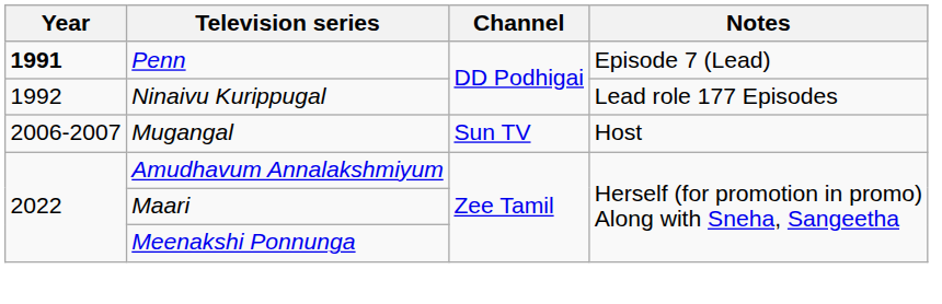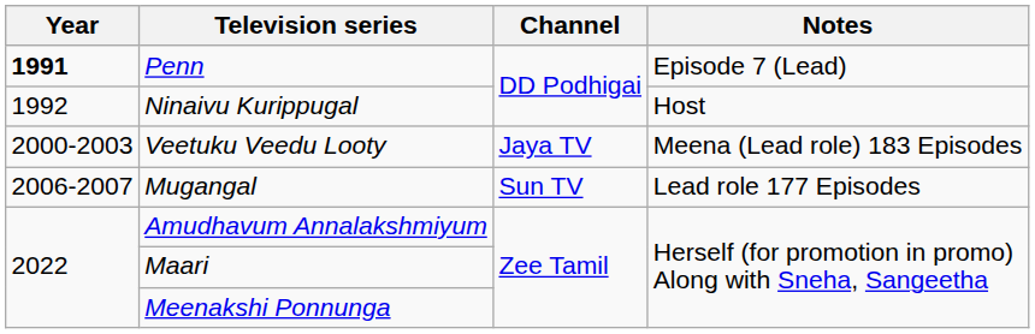 <table class="wikitable sortable">
 <tr style="background:#ccc; text-align:center;">
 <th>Year</th>
 <th>Television series</th>
 <th>Channel</th>
 <th class="unsortable">Notes</th>
 </tr>
 <tr>
 <td><strong>1991</strong></td>
 <td><em><a href='#'>Penn</a></em></td>
 <td rowspan="2"><a href='#'>DD Podhigai</a></td>
 <td>Episode 7 (Lead)</td>
 </tr>
 <tr>
 <td>1992</td>
 <td><em>Ninaivu Kurippugal</em></td>
-<td>Lead role 177 Episodes</td>
+<td>Host</td>
+</tr>
+<tr>
+<td>2000-2003</td>
+<td><em>Veetuku Veedu Looty</em></td>
+<td><a href='#'>Jaya TV</a></td>
+<td>Meena (Lead role) 183 Episodes</td>
 </tr>
 <tr>
 <td>2006-2007</td>
 <td><em>Mugangal</em></td>
 <td><a href='#'>Sun TV</a></td>
-<td>Host</td>
+<td>Lead role 177 Episodes</td>
 </tr>
 <tr>
 <td rowspan="3">2022</td>
 <td><em><a href='#'>Amudhavum Annalakshmiyum</a></em></td>
 <td rowspan="3"><a href='#'>Zee Tamil</a></td>
 <td rowspan="3">Herself (for promotion in promo) <br> Along with <a href='#'>Sneha</a>, <a href='#'>Sangeetha</a></td>
 </tr>
 <tr>
 <td><em>Maari</em></td>
 </tr>
 <tr>
 <td><em><a href='#'>Meenakshi Ponnunga</a></em></td>
 </tr>
 </table>
